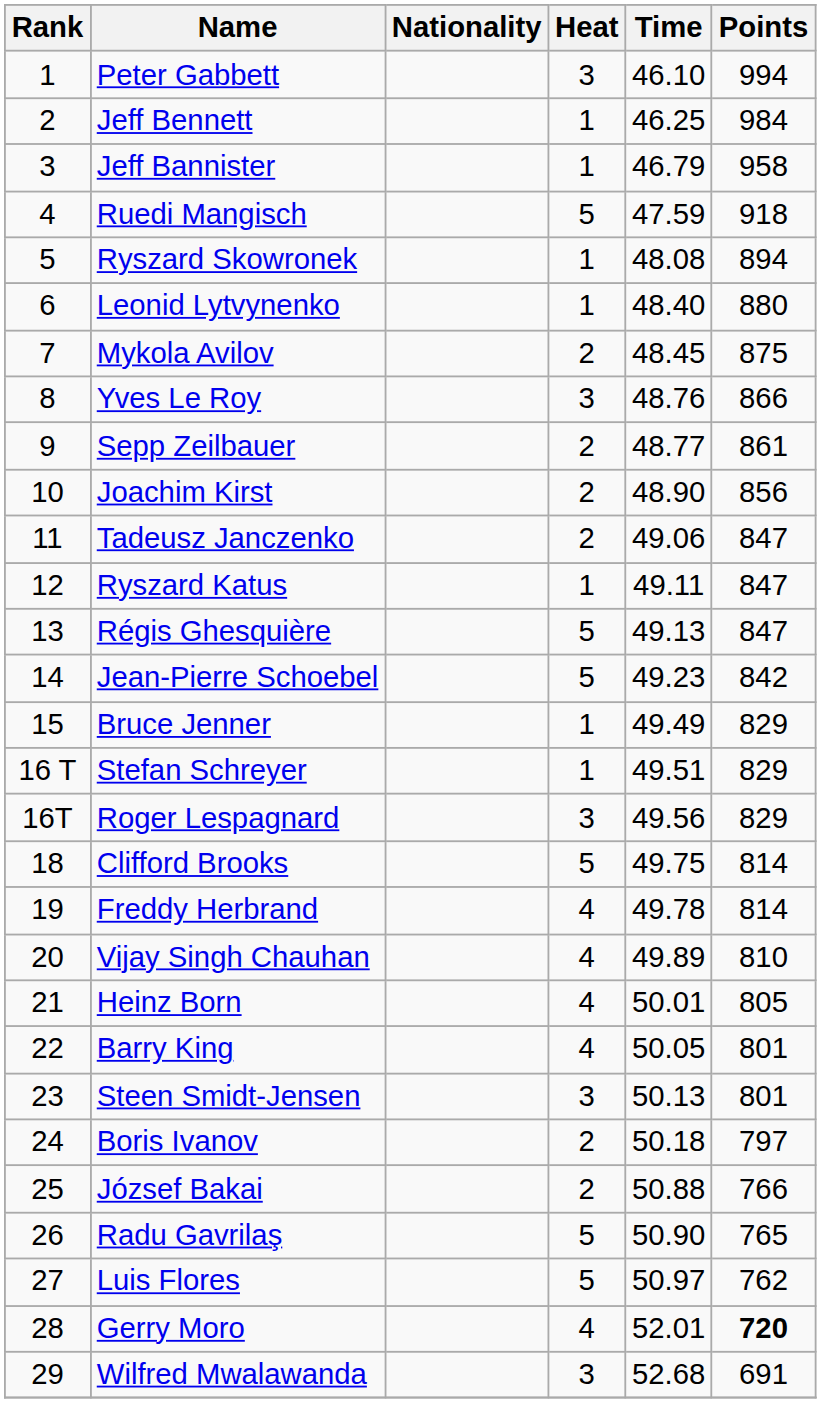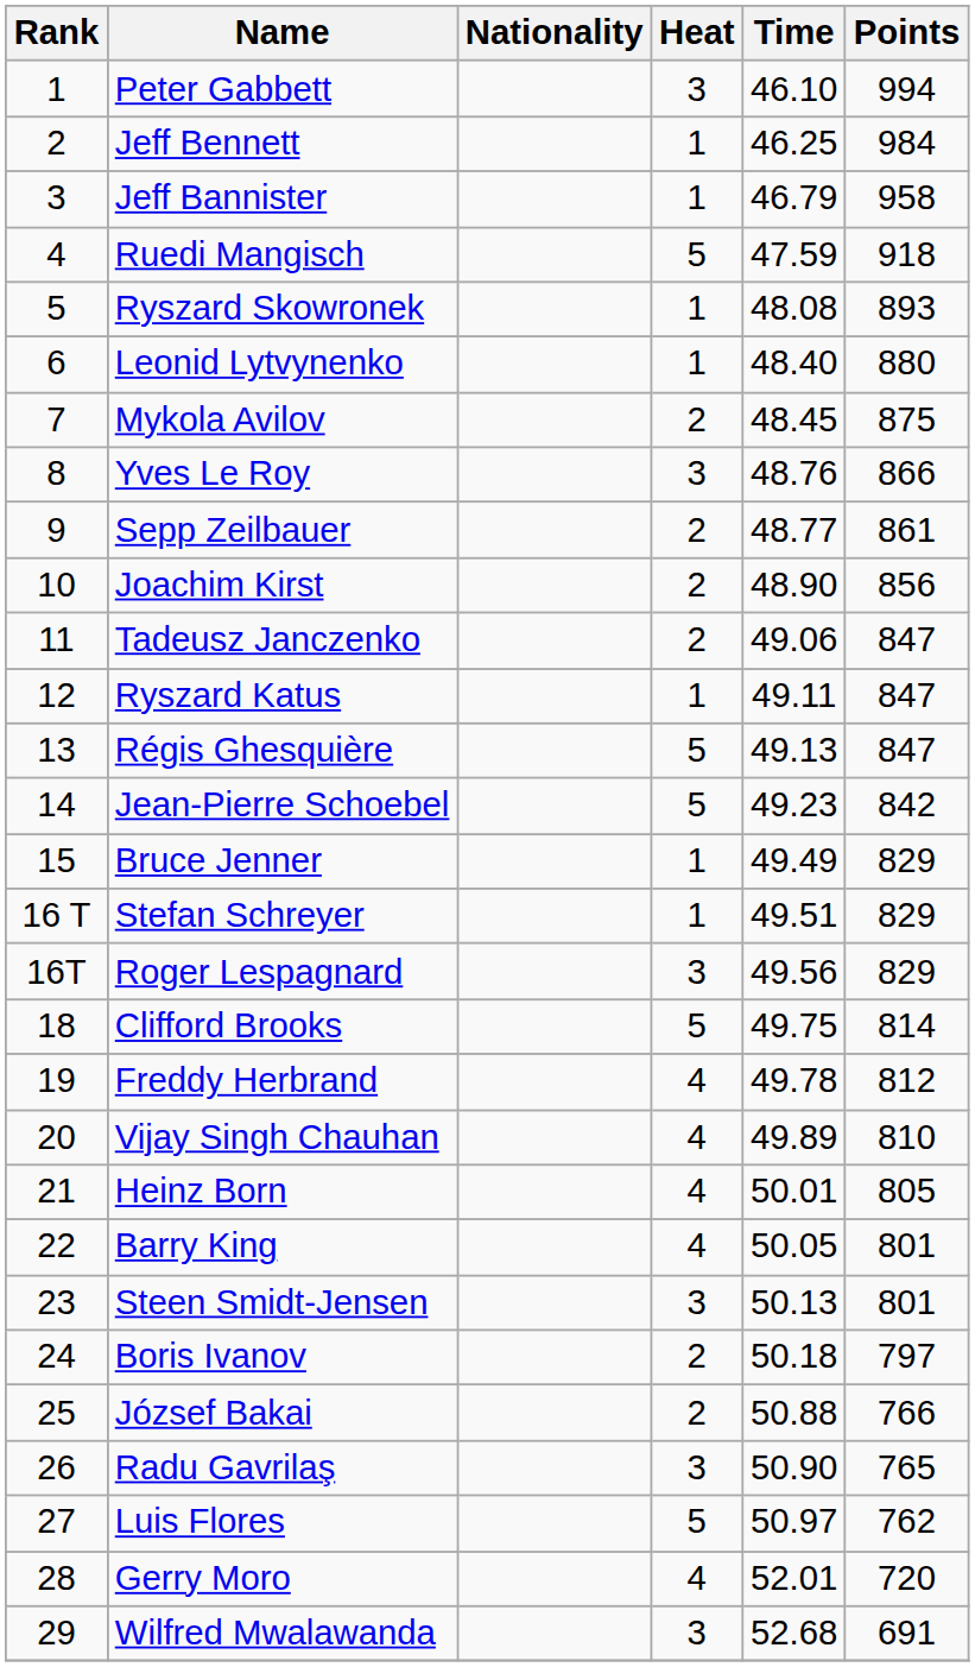 <table class="wikitable sortable" style="text-align:center">
 <tr>
 <th>Rank</th>
 <th>Name</th>
 <th>Nationality</th>
 <th>Heat</th>
 <th>Time</th>
 <th>Points</th>
 </tr>
 <tr>
 <td>1</td>
 <td align=left><a href='#'>Peter Gabbett</a></td>
 <td align=left></td>
 <td>3</td>
 <td>46.10</td>
 <td>994</td>
 </tr>
 <tr>
 <td>2</td>
 <td align=left><a href='#'>Jeff Bennett</a></td>
 <td align=left></td>
 <td>1</td>
 <td>46.25</td>
 <td>984</td>
 </tr>
 <tr>
 <td>3</td>
 <td align=left><a href='#'>Jeff Bannister</a></td>
 <td align=left></td>
 <td>1</td>
 <td>46.79</td>
 <td>958</td>
 </tr>
 <tr>
 <td>4</td>
 <td align=left><a href='#'>Ruedi Mangisch</a></td>
 <td align=left></td>
 <td>5</td>
 <td>47.59</td>
 <td>918</td>
 </tr>
 <tr>
 <td>5</td>
 <td align=left><a href='#'>Ryszard Skowronek</a></td>
 <td align=left></td>
 <td>1</td>
 <td>48.08</td>
-<td>894</td>
+<td>893</td>
 </tr>
 <tr>
 <td>6</td>
 <td align=left><a href='#'>Leonid Lytvynenko</a></td>
 <td align=left></td>
 <td>1</td>
 <td>48.40</td>
 <td>880</td>
 </tr>
 <tr>
 <td>7</td>
 <td align=left><a href='#'>Mykola Avilov</a></td>
 <td align=left></td>
 <td>2</td>
 <td>48.45</td>
 <td>875</td>
 </tr>
 <tr>
 <td>8</td>
 <td align=left><a href='#'>Yves Le Roy</a></td>
 <td align=left></td>
 <td>3</td>
 <td>48.76</td>
 <td>866</td>
 </tr>
 <tr>
 <td>9</td>
 <td align=left><a href='#'>Sepp Zeilbauer</a></td>
 <td align=left></td>
 <td>2</td>
 <td>48.77</td>
 <td>861</td>
 </tr>
 <tr>
 <td>10</td>
 <td align=left><a href='#'>Joachim Kirst</a></td>
 <td align=left></td>
 <td>2</td>
 <td>48.90</td>
 <td>856</td>
 </tr>
 <tr>
 <td>11</td>
 <td align=left><a href='#'>Tadeusz Janczenko</a></td>
 <td align=left></td>
 <td>2</td>
 <td>49.06</td>
 <td>847</td>
 </tr>
 <tr>
 <td>12</td>
 <td align=left><a href='#'>Ryszard Katus</a></td>
 <td align=left></td>
 <td>1</td>
 <td>49.11</td>
 <td>847</td>
 </tr>
 <tr>
 <td>13</td>
 <td align=left><a href='#'>Régis Ghesquière</a></td>
 <td align=left></td>
 <td>5</td>
 <td>49.13</td>
 <td>847</td>
 </tr>
 <tr>
 <td>14</td>
 <td align=left><a href='#'>Jean-Pierre Schoebel</a></td>
 <td align=left></td>
 <td>5</td>
 <td>49.23</td>
 <td>842</td>
 </tr>
 <tr>
 <td>15</td>
 <td align=left><a href='#'>Bruce Jenner</a></td>
 <td align=left></td>
 <td>1</td>
 <td>49.49</td>
 <td>829</td>
 </tr>
 <tr>
 <td>16 T</td>
 <td align=left><a href='#'>Stefan Schreyer</a></td>
 <td align=left></td>
 <td>1</td>
 <td>49.51</td>
 <td>829</td>
 </tr>
 <tr>
 <td>16T</td>
 <td align=left><a href='#'>Roger Lespagnard</a></td>
 <td align=left></td>
 <td>3</td>
 <td>49.56</td>
 <td>829</td>
 </tr>
 <tr>
 <td>18</td>
 <td align=left><a href='#'>Clifford Brooks</a></td>
 <td align=left></td>
 <td>5</td>
 <td>49.75</td>
 <td>814</td>
 </tr>
 <tr>
 <td>19</td>
 <td align=left><a href='#'>Freddy Herbrand</a></td>
 <td align=left></td>
 <td>4</td>
 <td>49.78</td>
-<td>814</td>
+<td>812</td>
 </tr>
 <tr>
 <td>20</td>
 <td align=left><a href='#'>Vijay Singh Chauhan</a></td>
 <td align=left></td>
 <td>4</td>
 <td>49.89</td>
 <td>810</td>
 </tr>
 <tr>
 <td>21</td>
 <td align=left><a href='#'>Heinz Born</a></td>
 <td align=left></td>
 <td>4</td>
 <td>50.01</td>
 <td>805</td>
 </tr>
 <tr>
 <td>22</td>
 <td align=left><a href='#'>Barry King</a></td>
 <td align=left></td>
 <td>4</td>
 <td>50.05</td>
 <td>801</td>
 </tr>
 <tr>
 <td>23</td>
 <td align=left><a href='#'>Steen Smidt-Jensen</a></td>
 <td align=left></td>
 <td>3</td>
 <td>50.13</td>
 <td>801</td>
 </tr>
 <tr>
 <td>24</td>
 <td align=left><a href='#'>Boris Ivanov</a></td>
 <td align=left></td>
 <td>2</td>
 <td>50.18</td>
 <td>797</td>
 </tr>
 <tr>
 <td>25</td>
 <td align=left><a href='#'>József Bakai</a></td>
 <td align=left></td>
 <td>2</td>
 <td>50.88</td>
 <td>766</td>
 </tr>
 <tr>
 <td>26</td>
 <td align=left><a href='#'>Radu Gavrilaş</a></td>
 <td align=left></td>
-<td>5</td>
+<td>3</td>
 <td>50.90</td>
 <td>765</td>
 </tr>
 <tr>
 <td>27</td>
 <td align=left><a href='#'>Luis Flores</a></td>
 <td align=left></td>
 <td>5</td>
 <td>50.97</td>
 <td>762</td>
 </tr>
 <tr>
 <td>28</td>
 <td align=left><a href='#'>Gerry Moro</a></td>
 <td align=left></td>
 <td>4</td>
 <td>52.01</td>
-<td><strong>720</strong></td>
+<td>720</td>
 </tr>
 <tr>
 <td>29</td>
 <td align=left><a href='#'>Wilfred Mwalawanda</a></td>
 <td align=left></td>
 <td>3</td>
 <td>52.68</td>
 <td>691</td>
 </tr>
 <tr>
 </tr>
 </table>
